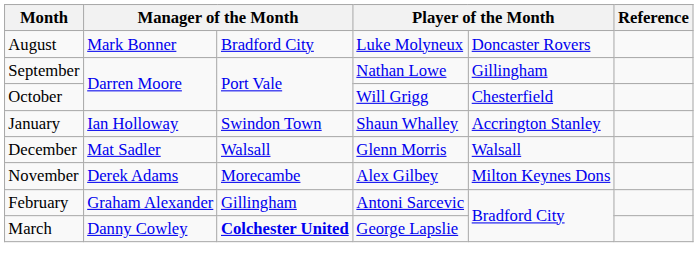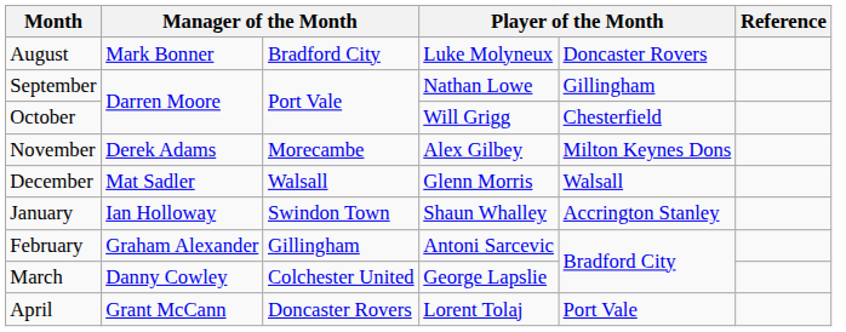 <table class="wikitable">
 <tr>
 <th rowspan="1">Month</th>
 <th colspan="2">Manager of the Month</th>
 <th colspan="2">Player of the Month</th>
 <th rowspan="1">Reference</th>
 </tr>
 <tr>
 <td>August</td>
 <td> <a href='#'>Mark Bonner</a></td>
 <td><a href='#'>Bradford City</a></td>
 <td> <a href='#'>Luke Molyneux</a></td>
 <td><a href='#'>Doncaster Rovers</a></td>
 <td></td>
 </tr>
 <tr>
 <td>September</td>
 <td rowspan="2"> <a href='#'>Darren Moore</a></td>
 <td rowspan="2"><a href='#'>Port Vale</a></td>
 <td> <a href='#'>Nathan Lowe</a></td>
 <td><a href='#'>Gillingham</a></td>
 <td></td>
 </tr>
 <tr>
 <td>October</td>
 <td> <a href='#'>Will Grigg</a></td>
 <td><a href='#'>Chesterfield</a></td>
 <td></td>
 </tr>
 <tr>
-<td>January</td>
-<td> <a href='#'>Ian Holloway</a></td>
-<td><a href='#'>Swindon Town</a></td>
-<td> <a href='#'>Shaun Whalley</a></td>
-<td><a href='#'>Accrington Stanley</a></td>
+<td>November</td>
+<td> <a href='#'>Derek Adams</a></td>
+<td><a href='#'>Morecambe</a></td>
+<td> <a href='#'>Alex Gilbey</a></td>
+<td><a href='#'>Milton Keynes Dons</a></td>
 <td></td>
 </tr>
 <tr>
 <td>December</td>
 <td> <a href='#'>Mat Sadler</a></td>
 <td><a href='#'>Walsall</a></td>
 <td> <a href='#'>Glenn Morris</a></td>
 <td><a href='#'>Walsall</a></td>
 <td></td>
 </tr>
 <tr>
-<td>November</td>
-<td> <a href='#'>Derek Adams</a></td>
-<td><a href='#'>Morecambe</a></td>
-<td> <a href='#'>Alex Gilbey</a></td>
-<td><a href='#'>Milton Keynes Dons</a></td>
+<td>January</td>
+<td> <a href='#'>Ian Holloway</a></td>
+<td><a href='#'>Swindon Town</a></td>
+<td> <a href='#'>Shaun Whalley</a></td>
+<td><a href='#'>Accrington Stanley</a></td>
 <td></td>
 </tr>
 <tr>
 <td>February</td>
 <td> <a href='#'>Graham Alexander</a></td>
 <td><a href='#'>Gillingham</a></td>
 <td> <a href='#'>Antoni Sarcevic</a></td>
 <td rowspan="2"><a href='#'>Bradford City</a></td>
 <td></td>
 </tr>
 <tr>
 <td>March</td>
 <td> <a href='#'>Danny Cowley</a></td>
-<td><strong><a href='#'>Colchester United</a></strong></td>
+<td><a href='#'>Colchester United</a></td>
 <td> <a href='#'>George Lapslie</a></td>
 <td></td>
 </tr>
+<tr>
+<td>April</td>
+<td> <a href='#'>Grant McCann</a></td>
+<td><a href='#'>Doncaster Rovers</a></td>
+<td> <a href='#'>Lorent Tolaj</a></td>
+<td><a href='#'>Port Vale</a></td>
+<td></td>
+</tr>
 </table>
